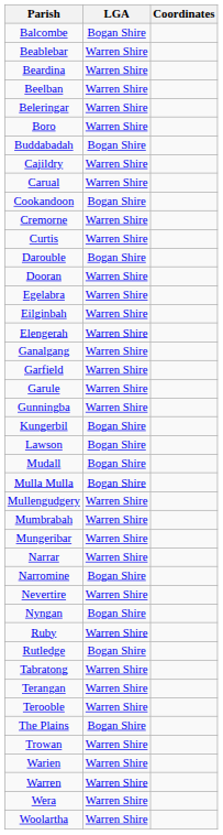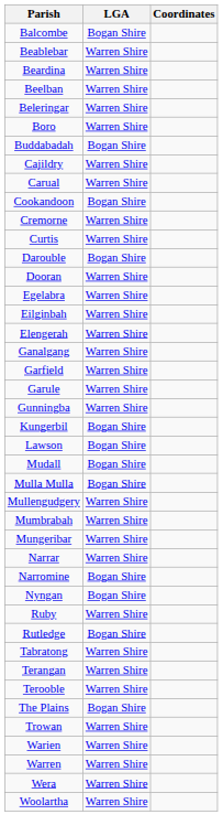 <table class="wikitable" style="text-align:center">
 <tr>
 <th>Parish</th>
 <th>LGA</th>
 <th>Coordinates</th>
 </tr>
 <tr>
 <td><a href='#'>Balcombe</a></td>
 <td><a href='#'>Bogan Shire</a></td>
 <td></td>
 </tr>
 <tr>
 <td><a href='#'>Beablebar</a></td>
 <td><a href='#'>Warren Shire</a></td>
 <td></td>
 </tr>
 <tr>
 <td><a href='#'>Beardina</a></td>
 <td><a href='#'>Warren Shire</a></td>
 <td></td>
 </tr>
 <tr>
 <td><a href='#'>Beelban</a></td>
 <td><a href='#'>Warren Shire</a></td>
 <td></td>
 </tr>
 <tr>
 <td><a href='#'>Beleringar</a></td>
 <td><a href='#'>Warren Shire</a></td>
 <td></td>
 </tr>
 <tr>
 <td><a href='#'>Boro</a></td>
 <td><a href='#'>Warren Shire</a></td>
 <td></td>
 </tr>
 <tr>
 <td><a href='#'>Buddabadah</a></td>
 <td><a href='#'>Bogan Shire</a></td>
 <td></td>
 </tr>
 <tr>
 <td><a href='#'>Cajildry</a></td>
 <td><a href='#'>Warren Shire</a></td>
 <td></td>
 </tr>
 <tr>
 <td><a href='#'>Carual</a></td>
 <td><a href='#'>Warren Shire</a></td>
 <td></td>
 </tr>
 <tr>
 <td><a href='#'>Cookandoon</a></td>
 <td><a href='#'>Bogan Shire</a></td>
 <td></td>
 </tr>
 <tr>
 <td><a href='#'>Cremorne</a></td>
 <td><a href='#'>Warren Shire</a></td>
 <td></td>
 </tr>
 <tr>
 <td><a href='#'>Curtis</a></td>
 <td><a href='#'>Warren Shire</a></td>
 <td></td>
 </tr>
 <tr>
 <td><a href='#'>Darouble</a></td>
 <td><a href='#'>Bogan Shire</a></td>
 <td></td>
 </tr>
 <tr>
 <td><a href='#'>Dooran</a></td>
 <td><a href='#'>Warren Shire</a></td>
 <td></td>
 </tr>
 <tr>
 <td><a href='#'>Egelabra</a></td>
 <td><a href='#'>Warren Shire</a></td>
 <td></td>
 </tr>
 <tr>
 <td><a href='#'>Eilginbah</a></td>
 <td><a href='#'>Warren Shire</a></td>
 <td></td>
 </tr>
 <tr>
 <td><a href='#'>Elengerah</a></td>
 <td><a href='#'>Warren Shire</a></td>
 <td></td>
 </tr>
 <tr>
 <td><a href='#'>Ganalgang</a></td>
 <td><a href='#'>Warren Shire</a></td>
 <td></td>
 </tr>
 <tr>
 <td><a href='#'>Garfield</a></td>
 <td><a href='#'>Warren Shire</a></td>
 <td></td>
 </tr>
 <tr>
 <td><a href='#'>Garule</a></td>
 <td><a href='#'>Warren Shire</a></td>
 <td></td>
 </tr>
 <tr>
 <td><a href='#'>Gunningba</a></td>
 <td><a href='#'>Warren Shire</a></td>
 <td></td>
 </tr>
 <tr>
 <td><a href='#'>Kungerbil</a></td>
 <td><a href='#'>Bogan Shire</a></td>
 <td></td>
 </tr>
 <tr>
 <td><a href='#'>Lawson</a></td>
 <td><a href='#'>Bogan Shire</a></td>
 <td></td>
 </tr>
 <tr>
 <td><a href='#'>Mudall</a></td>
 <td><a href='#'>Bogan Shire</a></td>
 <td></td>
 </tr>
 <tr>
 <td><a href='#'>Mulla Mulla</a></td>
 <td><a href='#'>Bogan Shire</a></td>
 <td></td>
 </tr>
 <tr>
 <td><a href='#'>Mullengudgery</a></td>
 <td><a href='#'>Warren Shire</a></td>
 <td></td>
 </tr>
 <tr>
 <td><a href='#'>Mumbrabah</a></td>
 <td><a href='#'>Warren Shire</a></td>
 <td></td>
 </tr>
 <tr>
 <td><a href='#'>Mungeribar</a></td>
 <td><a href='#'>Warren Shire</a></td>
 <td></td>
 </tr>
 <tr>
 <td><a href='#'>Narrar</a></td>
 <td><a href='#'>Warren Shire</a></td>
 <td></td>
 </tr>
 <tr>
 <td><a href='#'>Narromine</a></td>
 <td><a href='#'>Bogan Shire</a></td>
 <td></td>
 </tr>
 <tr>
-<td><a href='#'>Nevertire</a></td>
-<td><a href='#'>Warren Shire</a></td>
-<td></td>
-</tr>
-<tr>
 <td><a href='#'>Nyngan</a></td>
 <td><a href='#'>Bogan Shire</a></td>
 <td></td>
 </tr>
 <tr>
 <td><a href='#'>Ruby</a></td>
 <td><a href='#'>Warren Shire</a></td>
 <td></td>
 </tr>
 <tr>
 <td><a href='#'>Rutledge</a></td>
 <td><a href='#'>Bogan Shire</a></td>
 <td></td>
 </tr>
 <tr>
 <td><a href='#'>Tabratong</a></td>
 <td><a href='#'>Warren Shire</a></td>
 <td></td>
 </tr>
 <tr>
 <td><a href='#'>Terangan</a></td>
 <td><a href='#'>Warren Shire</a></td>
 <td></td>
 </tr>
 <tr>
 <td><a href='#'>Terooble</a></td>
 <td><a href='#'>Warren Shire</a></td>
 <td></td>
 </tr>
 <tr>
 <td><a href='#'>The Plains</a></td>
 <td><a href='#'>Bogan Shire</a></td>
 <td></td>
 </tr>
 <tr>
 <td><a href='#'>Trowan</a></td>
 <td><a href='#'>Warren Shire</a></td>
 <td></td>
 </tr>
 <tr>
 <td><a href='#'>Warien</a></td>
 <td><a href='#'>Warren Shire</a></td>
 <td></td>
 </tr>
 <tr>
 <td><a href='#'>Warren</a></td>
 <td><a href='#'>Warren Shire</a></td>
 <td></td>
 </tr>
 <tr>
 <td><a href='#'>Wera</a></td>
 <td><a href='#'>Warren Shire</a></td>
 <td></td>
 </tr>
 <tr>
 <td><a href='#'>Woolartha</a></td>
 <td><a href='#'>Warren Shire</a></td>
 <td></td>
 </tr>
 </table>
